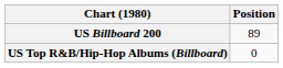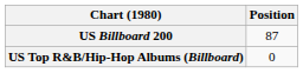 <table class="wikitable sortable plainrowheaders" style="text-align:center">
 <tr>
 <th scope="col">Chart (1980)</th>
 <th scope="col">Position</th>
 </tr>
 <tr>
 <th scope="row">US <em>Billboard</em> 200</th>
-<td>89</td>
+<td>87</td>
 </tr>
 <tr>
 <th scope="row">US Top R&B/Hip-Hop Albums (<em>Billboard</em>)</th>
 <td>0</td>
 </tr>
 </table>
